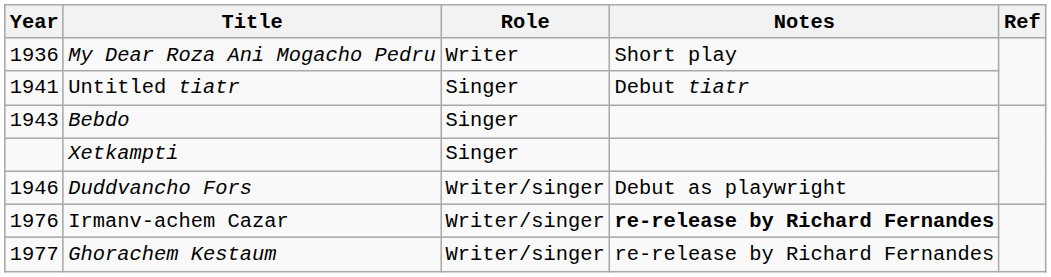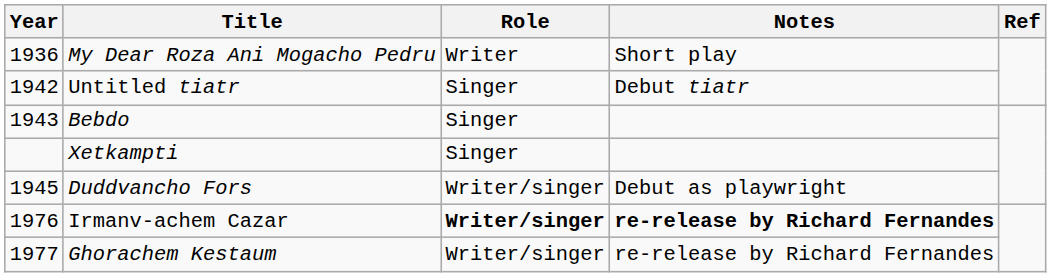 <table class="wikitable sortable">
 <tr>
 <th>Year</th>
 <th>Title</th>
 <th>Role</th>
 <th>Notes</th>
 <th>Ref</th>
 </tr>
 <tr>
 <td>1936</td>
 <td><em>My Dear Roza Ani Mogacho Pedru</em></td>
 <td>Writer</td>
 <td>Short play</td>
 <td rowspan="2"></td>
 </tr>
 <tr>
-<td>1941</td>
+<td>1942</td>
 <td>Untitled <em>tiatr</em></td>
 <td>Singer</td>
 <td>Debut <em>tiatr</em></td>
 </tr>
 <tr>
 <td>1943</td>
 <td><em>Bebdo</em></td>
 <td>Singer</td>
 <td></td>
 <td rowspan="3"></td>
 </tr>
 <tr>
 <td></td>
 <td><em>Xetkampti</em></td>
 <td>Singer</td>
 <td></td>
 </tr>
 <tr>
-<td>1946</td>
+<td>1945</td>
 <td><em>Duddvancho Fors</em></td>
 <td>Writer/singer</td>
 <td>Debut as playwright</td>
 </tr>
 <tr>
 <td>1976</td>
 <td>Irmanv-achem Cazar</td>
-<td>Writer/singer</td>
+<td><strong>Writer/singer</strong></td>
 <td><strong>re-release by Richard Fernandes</strong></td>
 <td rowspan="2"></td>
 </tr>
 <tr>
 <td>1977</td>
 <td><em>Ghorachem Kestaum</em></td>
 <td>Writer/singer</td>
 <td>re-release by Richard Fernandes</td>
 </tr>
 </table>
